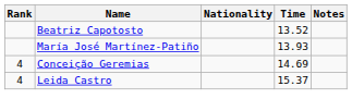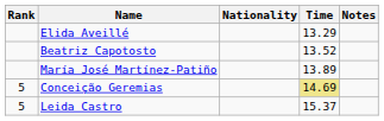 <table class="wikitable sortable" style="text-align:center">
 <tr>
 <th>Rank</th>
 <th>Name</th>
 <th>Nationality</th>
 <th>Time</th>
 <th>Notes</th>
+</tr>
+<tr>
+<td align=center></td>
+<td align=left><a href='#'>Elida Aveillé</a></td>
+<td align=left></td>
+<td>13.29</td>
+<td></td>
 </tr>
 <tr>
 <td align=center></td>
 <td align=left><a href='#'>Beatriz Capotosto</a></td>
 <td align=left></td>
 <td>13.52</td>
 <td></td>
 </tr>
 <tr>
 <td align=center></td>
 <td align=left><a href='#'>María José Martínez-Patiño</a></td>
 <td align=left></td>
-<td>13.93</td>
+<td>13.89</td>
 <td></td>
 </tr>
 <tr>
-<td align=center>4</td>
+<td align=center>5</td>
 <td align=left><a href='#'>Conceição Geremias</a></td>
 <td align=left></td>
-<td>14.69</td>
+<td style="background: khaki;">14.69</td>
 <td></td>
 </tr>
 <tr>
-<td align=center>4</td>
+<td align=center>5</td>
 <td align=left><a href='#'>Leida Castro</a></td>
 <td align=left></td>
 <td>15.37</td>
 <td></td>
 </tr>
 </table>
